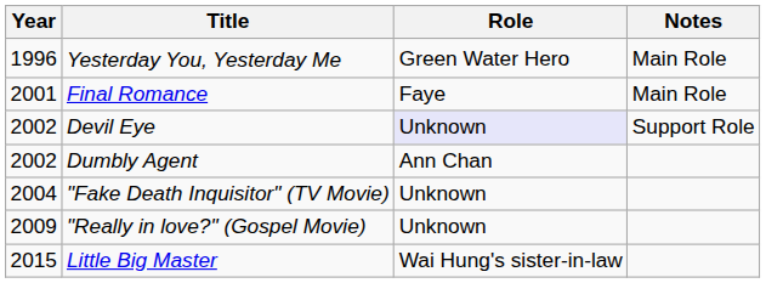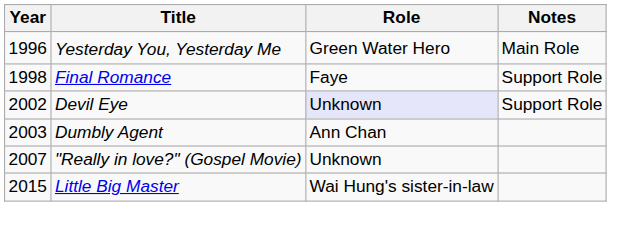 <table class="wikitable sortable">
 <tr>
 <th>Year</th>
 <th>Title</th>
 <th>Role</th>
 <th>Notes</th>
 </tr>
 <tr>
 <td>1996</td>
 <td><big><small><em>Yesterday You, Yesterday Me</em></small></big></td>
 <td>Green Water Hero</td>
 <td>Main Role</td>
 </tr>
 <tr>
-<td>2001</td>
+<td>1998</td>
 <td><em><a href='#'>Final Romance</a></em></td>
 <td>Faye</td>
-<td>Main Role</td>
+<td>Support Role</td>
 </tr>
 <tr>
 <td>2002</td>
 <td><em>Devil Eye</em></td>
 <td style="background: lavender;">Unknown</td>
 <td>Support Role</td>
 </tr>
 <tr>
-<td>2002</td>
+<td>2003</td>
 <td><em>Dumbly Agent</em></td>
 <td>Ann Chan</td>
 <td></td>
 </tr>
 <tr>
-<td>2004</td>
-<td><em>"Fake Death Inquisitor" (TV Movie)</em></td>
-<td>Unknown</td>
-<td></td>
-</tr>
-<tr>
-<td>2009</td>
+<td>2007</td>
 <td><em>"Really in love?" (Gospel Movie)</em></td>
 <td>Unknown</td>
 <td></td>
 </tr>
 <tr>
 <td>2015</td>
 <td><em><a href='#'>Little Big Master</a></em></td>
 <td>Wai Hung's sister-in-law</td>
 <td></td>
 </tr>
 </table>
